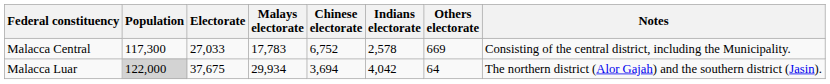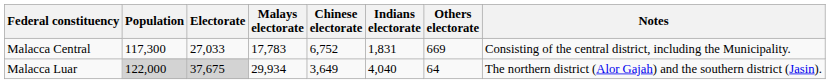 <table class="wikitable sortable">
 <tr>
 <th>Federal constituency</th>
 <th>Population</th>
 <th>Electorate</th>
 <th>Malays<br>electorate</th>
 <th>Chinese<br>electorate</th>
 <th>Indians<br>electorate</th>
 <th>Others<br>electorate</th>
 <th>Notes</th>
 </tr>
 <tr>
 <td>Malacca Central</td>
 <td>117,300</td>
 <td>27,033</td>
 <td>17,783</td>
 <td>6,752</td>
-<td>2,578</td>
+<td>1,831</td>
 <td>669</td>
 <td>Consisting of the central district, including the Municipality.</td>
 </tr>
 <tr>
 <td>Malacca Luar</td>
 <td style="background: lightgrey;">122,000</td>
-<td>37,675</td>
+<td style="background: lightgrey;">37,675</td>
 <td>29,934</td>
-<td>3,694</td>
-<td>4,042</td>
+<td>3,649</td>
+<td>4,040</td>
 <td>64</td>
 <td>The northern district (<a href='#'>Alor Gajah</a>) and the southern district (<a href='#'>Jasin</a>).</td>
 </tr>
 </table>
